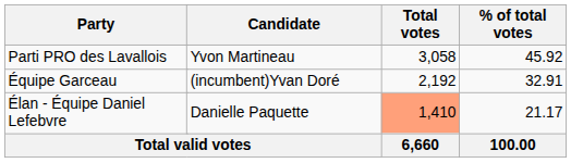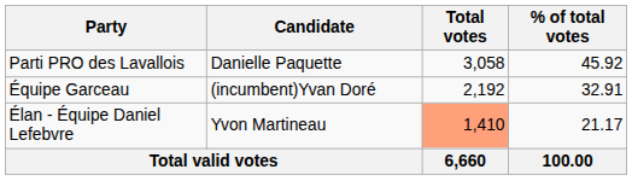 <table style="width:600px;" class="wikitable">
 <tr style="background-color:#E9E9E9">
 <th colspan="2" style="width: 200px">Party</th>
 <th colspan="1" style="width: 200px">Candidate</th>
 <th align="right">Total votes</th>
 <th align="right">% of total votes</th>
 </tr>
 <tr>
 <td colspan="2" align="left">Parti PRO des Lavallois</td>
-<td align="left">Yvon Martineau</td>
+<td align="left">Danielle Paquette</td>
 <td align="right">3,058</td>
 <td align="right">45.92</td>
 </tr>
 <tr>
 <td colspan="2" align="left">Équipe Garceau</td>
 <td align="left">(incumbent)Yvan Doré</td>
 <td align="right">2,192</td>
 <td align="right">32.91</td>
 </tr>
 <tr>
 <td colspan="2" align="left">Élan - Équipe Daniel Lefebvre</td>
-<td align="left">Danielle Paquette</td>
+<td align="left">Yvon Martineau</td>
 <td align="right" style="background: lightsalmon;">1,410</td>
 <td align="right">21.17</td>
 </tr>
 <tr bgcolor="#EEEEEE">
 <th colspan="3"  align="left">Total valid votes</th>
 <th align="right">6,660</th>
 <th align="right">100.00</th>
 </tr>
 </table>
